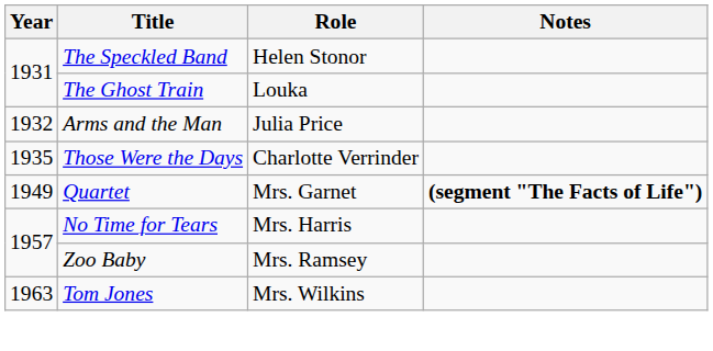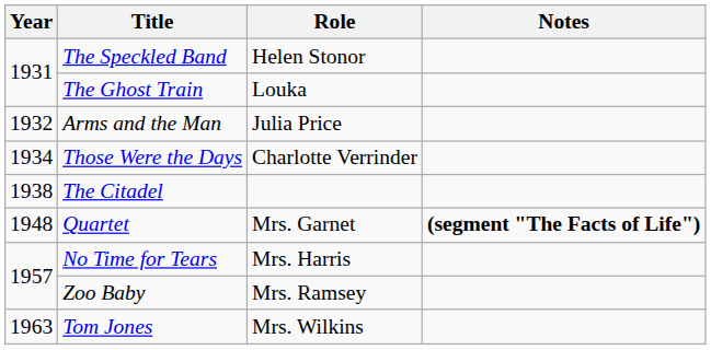 <table class="wikitable">
 <tr>
 <th>Year</th>
 <th>Title</th>
 <th>Role</th>
 <th>Notes</th>
 </tr>
 <tr>
 <td rowspan="2">1931</td>
 <td><em><a href='#'>The Speckled Band</a></em></td>
 <td>Helen Stonor</td>
 <td></td>
 </tr>
 <tr>
 <td><em><a href='#'>The Ghost Train</a></em></td>
 <td>Louka</td>
 <td></td>
 </tr>
 <tr>
 <td>1932</td>
 <td><em>Arms and the Man</em></td>
 <td>Julia Price</td>
 <td></td>
 </tr>
 <tr>
-<td>1935</td>
+<td>1934</td>
 <td><em><a href='#'>Those Were the Days</a></em></td>
 <td>Charlotte Verrinder</td>
 <td></td>
 </tr>
 <tr>
-<td>1949</td>
+<td>1938</td>
+<td><em><a href='#'>The Citadel</a></em></td>
+<td></td>
+<td></td>
+</tr>
+<tr>
+<td>1948</td>
 <td><em><a href='#'>Quartet</a></em></td>
 <td>Mrs. Garnet</td>
 <td><strong>(segment "The Facts of Life")</strong></td>
 </tr>
 <tr>
 <td rowspan="2">1957</td>
 <td><em><a href='#'>No Time for Tears</a></em></td>
 <td>Mrs. Harris</td>
 <td></td>
 </tr>
 <tr>
 <td><em>Zoo Baby</em></td>
 <td>Mrs. Ramsey</td>
 <td></td>
 </tr>
 <tr>
 <td>1963</td>
 <td><em><a href='#'>Tom Jones</a></em></td>
 <td>Mrs. Wilkins</td>
 <td></td>
 </tr>
 </table>
